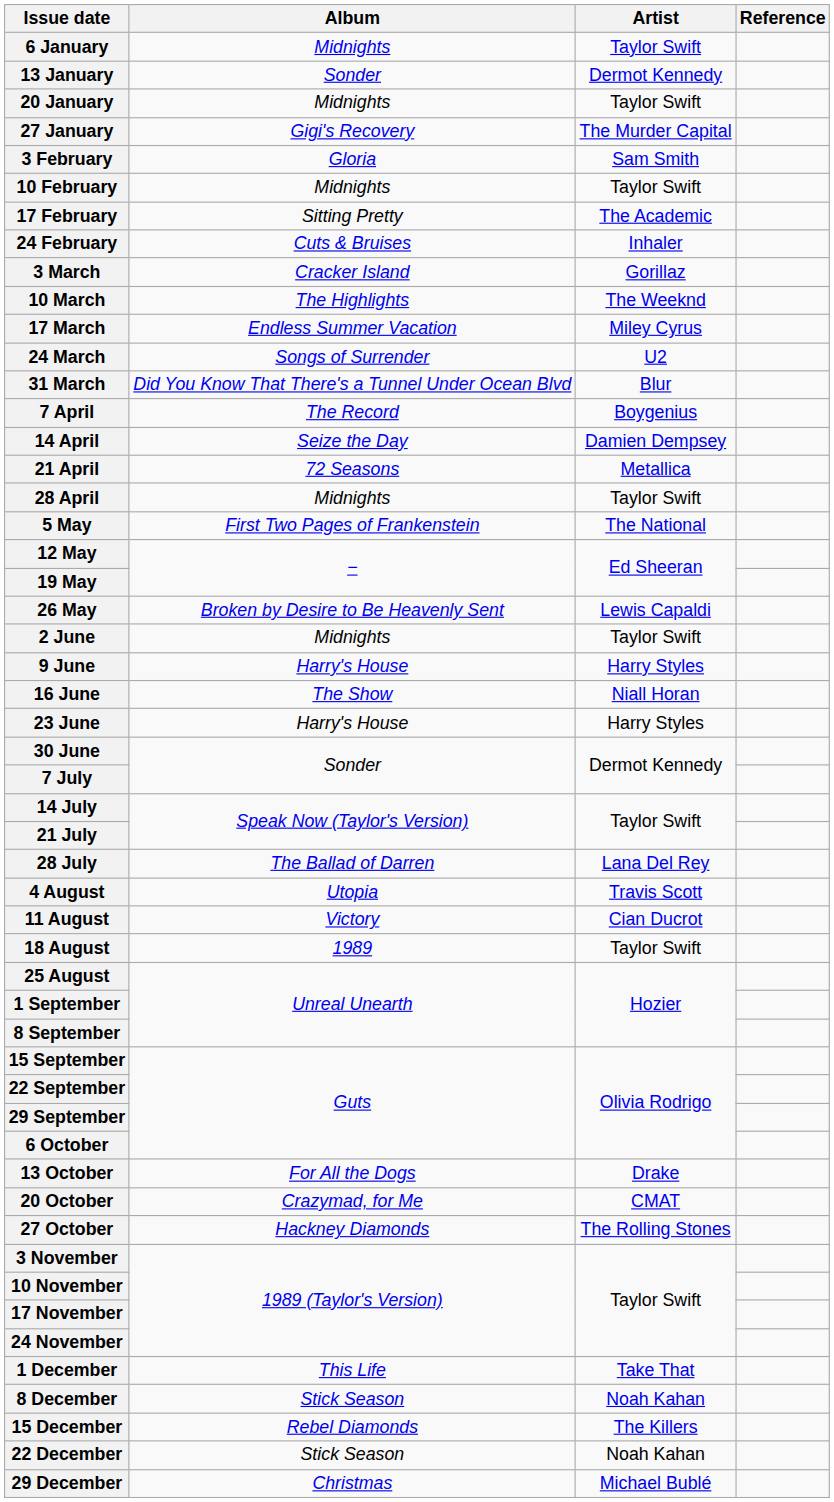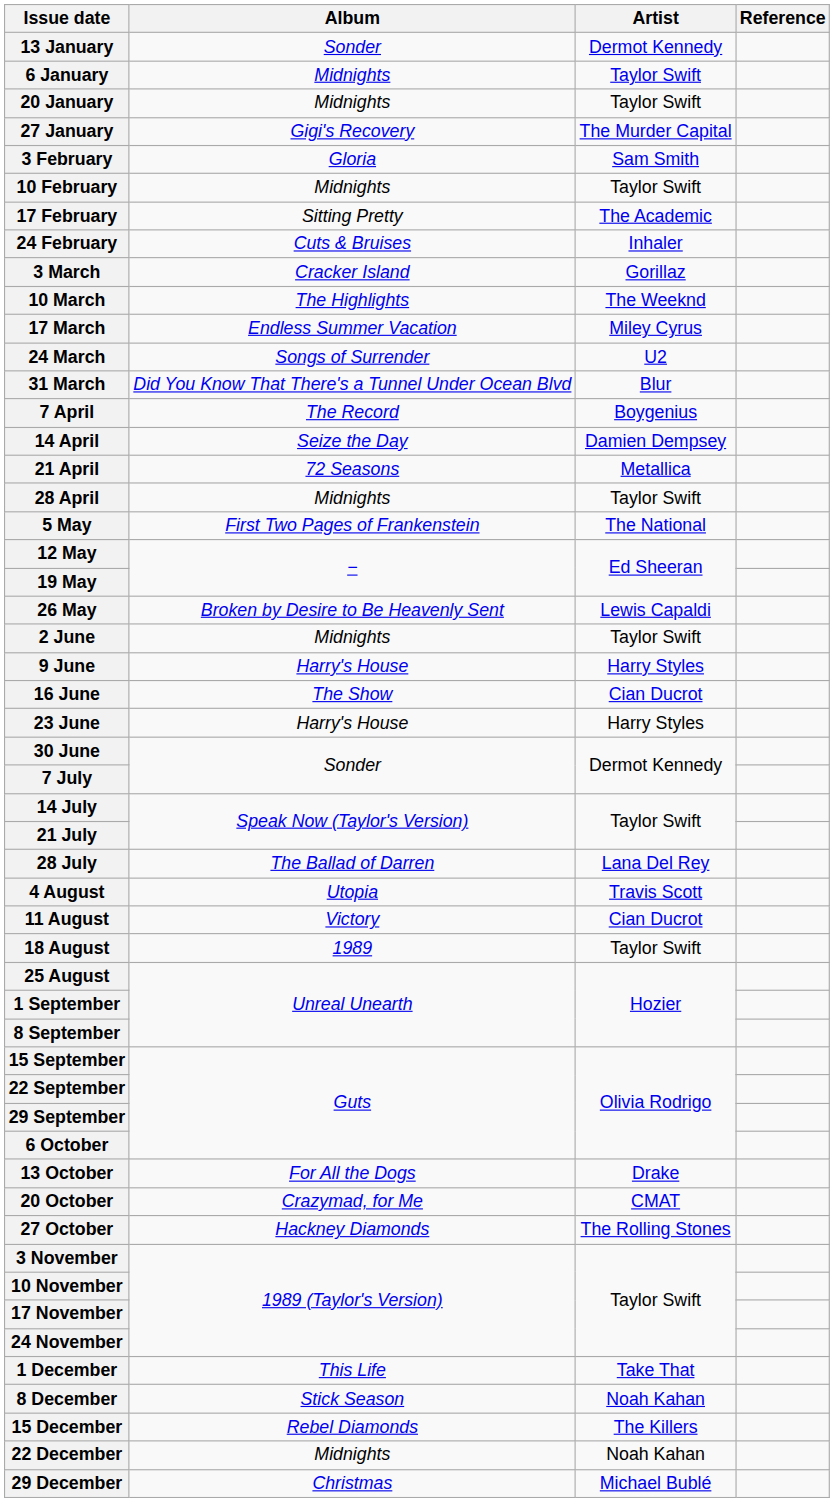 <table class="wikitable plainrowheaders">
 <tr>
 <th>Issue date</th>
 <th>Album</th>
 <th>Artist</th>
 <th>Reference</th>
 </tr>
 <tr>
+<th scope="row">13 January</th>
+<td align="center"><em><a href='#'>Sonder</a></em></td>
+<td align="center"><a href='#'>Dermot Kennedy</a></td>
+<td align="center"></td>
+</tr>
+<tr>
 <th scope="row">6 January</th>
 <td align="center"><em><a href='#'>Midnights</a></em></td>
 <td align="center"><a href='#'>Taylor Swift</a></td>
-<td align="center"></td>
-</tr>
-<tr>
-<th scope="row">13 January</th>
-<td align="center"><em><a href='#'>Sonder</a></em></td>
-<td align="center"><a href='#'>Dermot Kennedy</a></td>
 <td align="center"></td>
 </tr>
 <tr>
 <th scope="row">20 January</th>
 <td align="center"><em>Midnights</em></td>
 <td align="center">Taylor Swift</td>
 <td align="center"></td>
 </tr>
 <tr>
 <th scope="row">27 January</th>
 <td align="center"><em><a href='#'>Gigi's Recovery</a></em></td>
 <td align="center"><a href='#'>The Murder Capital</a></td>
 <td align="center"></td>
 </tr>
 <tr>
 <th scope="row">3 February</th>
 <td align="center"><em><a href='#'>Gloria</a></em></td>
 <td align="center"><a href='#'>Sam Smith</a></td>
 <td align="center"></td>
 </tr>
 <tr>
 <th scope="row">10 February</th>
 <td align="center"><em>Midnights</em></td>
 <td align="center">Taylor Swift</td>
 <td align="center"></td>
 </tr>
 <tr>
 <th scope="row">17 February</th>
 <td align="center"><em>Sitting Pretty</em></td>
 <td align="center"><a href='#'>The Academic</a></td>
 <td align="center"></td>
 </tr>
 <tr>
 <th scope="row">24 February</th>
 <td align="center"><em><a href='#'>Cuts & Bruises</a></em></td>
 <td align="center"><a href='#'>Inhaler</a></td>
 <td align="center"></td>
 </tr>
 <tr>
 <th scope="row">3 March</th>
 <td align="center"><em><a href='#'>Cracker Island</a></em></td>
 <td align="center"><a href='#'>Gorillaz</a></td>
 <td align="center"></td>
 </tr>
 <tr>
 <th scope="row">10 March</th>
 <td align="center"><em><a href='#'>The Highlights</a></em></td>
 <td align="center"><a href='#'>The Weeknd</a></td>
 <td align="center"></td>
 </tr>
 <tr>
 <th scope="row">17 March</th>
 <td align="center"><em><a href='#'>Endless Summer Vacation</a></em></td>
 <td align="center"><a href='#'>Miley Cyrus</a></td>
 <td align="center"></td>
 </tr>
 <tr>
 <th scope="row">24 March</th>
 <td align="center"><em><a href='#'>Songs of Surrender</a></em></td>
 <td align="center"><a href='#'>U2</a></td>
 <td align="center"></td>
 </tr>
 <tr>
 <th scope="row">31 March</th>
 <td align="center"><em><a href='#'>Did You Know That There's a Tunnel Under Ocean Blvd</a></em></td>
 <td align="center"><a href='#'>Blur</a></td>
 <td align="center"></td>
 </tr>
 <tr>
 <th scope="row">7 April</th>
 <td align="center"><em><a href='#'>The Record</a></em></td>
 <td align="center"><a href='#'>Boygenius</a></td>
 <td align="center"></td>
 </tr>
 <tr>
 <th scope="row">14 April</th>
 <td align="center"><em><a href='#'>Seize the Day</a></em></td>
 <td align="center"><a href='#'>Damien Dempsey</a></td>
 <td align="center"></td>
 </tr>
 <tr>
 <th scope="row">21 April</th>
 <td align="center"><em><a href='#'>72 Seasons</a></em></td>
 <td align="center"><a href='#'>Metallica</a></td>
 <td align="center"></td>
 </tr>
 <tr>
 <th scope="row">28 April</th>
 <td align="center"><em>Midnights</em></td>
 <td align="center">Taylor Swift</td>
 <td align="center"></td>
 </tr>
 <tr>
 <th scope="row">5 May</th>
 <td align="center"><em><a href='#'>First Two Pages of Frankenstein</a></em></td>
 <td align="center"><a href='#'>The National</a></td>
 <td align="center"></td>
 </tr>
 <tr>
 <th scope="row">12 May</th>
 <td align="center" rowspan="2"><em><a href='#'>−</a></em></td>
 <td align="center" rowspan="2"><a href='#'>Ed Sheeran</a></td>
 <td align="center"></td>
 </tr>
 <tr>
 <th scope="row">19 May</th>
 <td align="center"></td>
 </tr>
 <tr>
 <th scope="row">26 May</th>
 <td align="center"><em><a href='#'>Broken by Desire to Be Heavenly Sent</a></em></td>
 <td align="center"><a href='#'>Lewis Capaldi</a></td>
 <td align="center"></td>
 </tr>
 <tr>
 <th scope="row">2 June</th>
 <td align="center"><em>Midnights</em></td>
 <td align="center">Taylor Swift</td>
 <td align="center"></td>
 </tr>
 <tr>
 <th scope="row">9 June</th>
 <td align="center"><em><a href='#'>Harry's House</a></em></td>
 <td align="center"><a href='#'>Harry Styles</a></td>
 <td align="center"></td>
 </tr>
 <tr>
 <th scope="row">16 June</th>
 <td align="center"><em><a href='#'>The Show</a></em></td>
-<td align="center"><a href='#'>Niall Horan</a></td>
+<td align="center"><a href='#'>Cian Ducrot</a></td>
 <td align="center"></td>
 </tr>
 <tr>
 <th scope="row">23 June</th>
 <td align="center"><em>Harry's House</em></td>
 <td align="center">Harry Styles</td>
 <td align="center"></td>
 </tr>
 <tr>
 <th scope="row">30 June</th>
 <td align="center" rowspan="2"><em>Sonder</em></td>
 <td align="center" rowspan="2">Dermot Kennedy</td>
 <td align="center"></td>
 </tr>
 <tr>
 <th scope="row">7 July</th>
 <td align="center"></td>
 </tr>
 <tr>
 <th scope="row">14 July</th>
 <td align="center" rowspan="2"><em><a href='#'>Speak Now (Taylor's Version)</a></em></td>
 <td align="center" rowspan="2">Taylor Swift</td>
 <td align="center"></td>
 </tr>
 <tr>
 <th scope="row">21 July</th>
 <td align="center"></td>
 </tr>
 <tr>
 <th scope="row">28 July</th>
 <td align="center"><em><a href='#'>The Ballad of Darren</a></em></td>
 <td align="center"><a href='#'>Lana Del Rey</a></td>
 <td align="center"></td>
 </tr>
 <tr>
 <th scope="row">4 August</th>
 <td align="center"><em><a href='#'>Utopia</a></em></td>
 <td align="center"><a href='#'>Travis Scott</a></td>
 <td align="center"></td>
 </tr>
 <tr>
 <th scope="row">11 August</th>
 <td align="center"><em><a href='#'>Victory</a></em></td>
 <td align="center"><a href='#'>Cian Ducrot</a></td>
 <td align="center"></td>
 </tr>
 <tr>
 <th scope="row">18 August</th>
 <td align="center"><em><a href='#'>1989</a></em></td>
 <td align="center">Taylor Swift</td>
 <td align="center"></td>
 </tr>
 <tr>
 <th scope="row">25 August</th>
 <td align="center" rowspan="3"><em><a href='#'>Unreal Unearth</a></em></td>
 <td align="center" rowspan="3"><a href='#'>Hozier</a></td>
 <td align="center"></td>
 </tr>
 <tr>
 <th scope="row">1 September</th>
 <td align="center"></td>
 </tr>
 <tr>
 <th scope="row">8 September</th>
 <td align="center"></td>
 </tr>
 <tr>
 <th scope="row">15 September</th>
 <td align="center" rowspan="4"><em><a href='#'>Guts</a></em></td>
 <td align="center" rowspan="4"><a href='#'>Olivia Rodrigo</a></td>
 <td align="center"></td>
 </tr>
 <tr>
 <th scope="row">22 September</th>
 <td align="center"></td>
 </tr>
 <tr>
 <th scope="row">29 September</th>
 <td align="center"></td>
 </tr>
 <tr>
 <th scope="row">6 October</th>
 <td align="center"></td>
 </tr>
 <tr>
 <th scope="row">13 October</th>
 <td align="center"><em><a href='#'>For All the Dogs</a></em></td>
 <td align="center"><a href='#'>Drake</a></td>
 <td align="center"></td>
 </tr>
 <tr>
 <th scope="row">20 October</th>
 <td align="center"><em><a href='#'>Crazymad, for Me</a></em></td>
 <td align="center"><a href='#'>CMAT</a></td>
 <td align="center"></td>
 </tr>
 <tr>
 <th scope="row">27 October</th>
 <td align="center"><em><a href='#'>Hackney Diamonds</a></em></td>
 <td align="center"><a href='#'>The Rolling Stones</a></td>
 <td align="center"></td>
 </tr>
 <tr>
 <th scope="row">3 November</th>
 <td align="center" rowspan="4"><em><a href='#'>1989 (Taylor's Version)</a></em></td>
 <td align="center" rowspan="4">Taylor Swift</td>
 <td align="center"></td>
 </tr>
 <tr>
 <th scope="row">10 November</th>
 <td align="center"></td>
 </tr>
 <tr>
 <th scope="row">17 November</th>
 <td align="center"></td>
 </tr>
 <tr>
 <th scope="row">24 November</th>
 <td align="center"></td>
 </tr>
 <tr>
 <th scope="row">1 December</th>
 <td align="center"><em><a href='#'>This Life</a></em></td>
 <td align="center"><a href='#'>Take That</a></td>
 <td align="center"></td>
 </tr>
 <tr>
 <th scope="row">8 December</th>
 <td align="center"><em><a href='#'>Stick Season</a></em></td>
 <td align="center"><a href='#'>Noah Kahan</a></td>
 <td align="center"></td>
 </tr>
 <tr>
 <th scope="row">15 December</th>
 <td align="center"><em><a href='#'>Rebel Diamonds</a></em></td>
 <td align="center"><a href='#'>The Killers</a></td>
 <td align="center"></td>
 </tr>
 <tr>
 <th scope="row">22 December</th>
-<td align="center"><em>Stick Season</em></td>
+<td align="center"><em>Midnights</em></td>
 <td align="center">Noah Kahan</td>
 <td align="center"></td>
 </tr>
 <tr>
 <th scope="row">29 December</th>
 <td align="center"><em><a href='#'>Christmas</a></em></td>
 <td align="center"><a href='#'>Michael Bublé</a></td>
 <td align="center"></td>
 </tr>
 </table>
